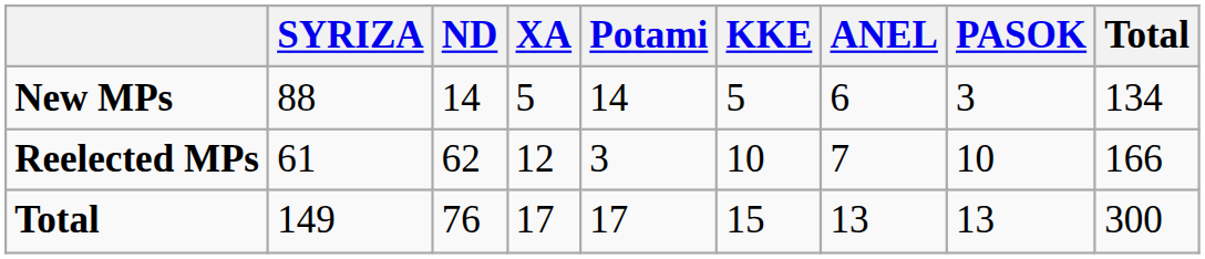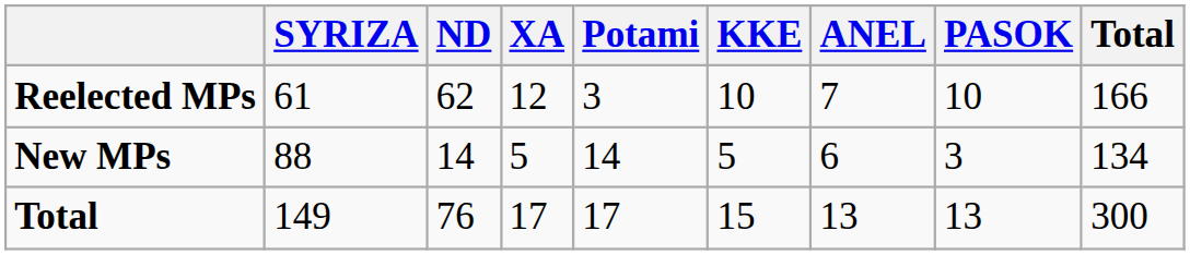 <table class="wikitable center">
 <tr>
 <th></th>
 <th><a href='#'>SYRIZA</a></th>
 <th><a href='#'>ND</a></th>
 <th><a href='#'>XA</a></th>
 <th><a href='#'>Potami</a></th>
 <th><a href='#'>KKE</a></th>
 <th><a href='#'>ANEL</a></th>
 <th><a href='#'>PASOK</a></th>
 <th>Total</th>
 </tr>
 <tr>
+<td><strong>Reelected MPs</strong></td>
+<td>61</td>
+<td>62</td>
+<td>12</td>
+<td>3</td>
+<td>10</td>
+<td>7</td>
+<td>10</td>
+<td>166</td>
+</tr>
+<tr>
 <td><strong>New MPs</strong></td>
 <td>88</td>
 <td>14</td>
 <td>5</td>
 <td>14</td>
 <td>5</td>
 <td>6</td>
 <td>3</td>
 <td>134</td>
-</tr>
-<tr>
-<td><strong>Reelected MPs</strong></td>
-<td>61</td>
-<td>62</td>
-<td>12</td>
-<td>3</td>
-<td>10</td>
-<td>7</td>
-<td>10</td>
-<td>166</td>
 </tr>
 <tr>
 <td><strong>Total</strong></td>
 <td>149</td>
 <td>76</td>
 <td>17</td>
 <td>17</td>
 <td>15</td>
 <td>13</td>
 <td>13</td>
 <td>300</td>
 </tr>
 </table>
